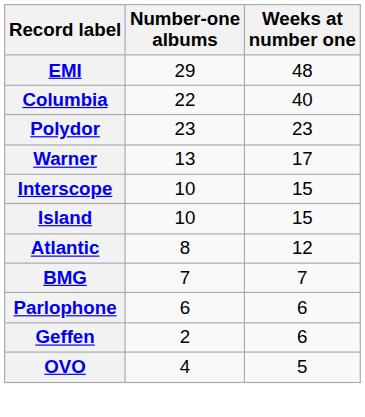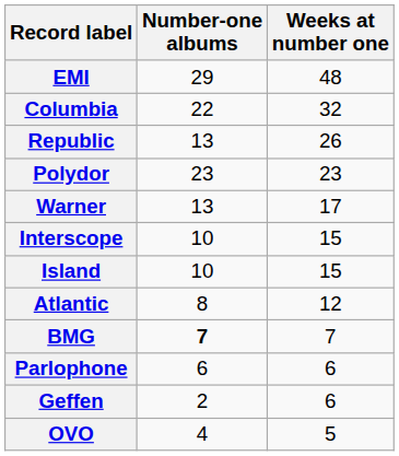 <table class="wikitable plainrowheaders sortable">
 <tr>
 <th scope=col>Record label</th>
 <th scope=col>Number-one<br>albums</th>
 <th scope=col>Weeks at<br>number one</th>
 </tr>
 <tr>
 <th scope=row><a href='#'>EMI</a></th>
 <td align=center>29</td>
 <td align=center>48</td>
 </tr>
 <tr>
 <th scope=row><a href='#'>Columbia</a></th>
 <td align=center>22</td>
-<td align=center>40</td>
+<td align=center>32</td>
+</tr>
+<tr>
+<th scope=row><a href='#'>Republic</a></th>
+<td align=center>13</td>
+<td align=center>26</td>
 </tr>
 <tr>
 <th scope=row><a href='#'>Polydor</a></th>
 <td align=center>23</td>
 <td align=center>23</td>
 </tr>
 <tr>
 <th scope=row><a href='#'>Warner</a></th>
 <td align=center>13</td>
 <td align=center>17</td>
 </tr>
 <tr>
 <th scope=row><a href='#'>Interscope</a></th>
 <td align=center>10</td>
 <td align=center>15</td>
 </tr>
 <tr>
 <th scope=row><a href='#'>Island</a></th>
 <td align=center>10</td>
 <td align=center>15</td>
 </tr>
 <tr>
 <th scope=row><a href='#'>Atlantic</a></th>
 <td align=center>8</td>
 <td align=center>12</td>
 </tr>
 <tr>
 <th scope=row><a href='#'>BMG</a></th>
-<td align=center>7</td>
+<td align=center><strong>7</strong></td>
 <td align=center>7</td>
 </tr>
 <tr>
 <th scope=row><a href='#'>Parlophone</a></th>
 <td align=center>6</td>
 <td align=center>6</td>
 </tr>
 <tr>
 <th scope=row><a href='#'>Geffen</a></th>
 <td align=center>2</td>
 <td align=center>6</td>
 </tr>
 <tr>
 <th scope=row><a href='#'>OVO</a></th>
 <td align=center>4</td>
 <td align=center>5</td>
 </tr>
 </table>
